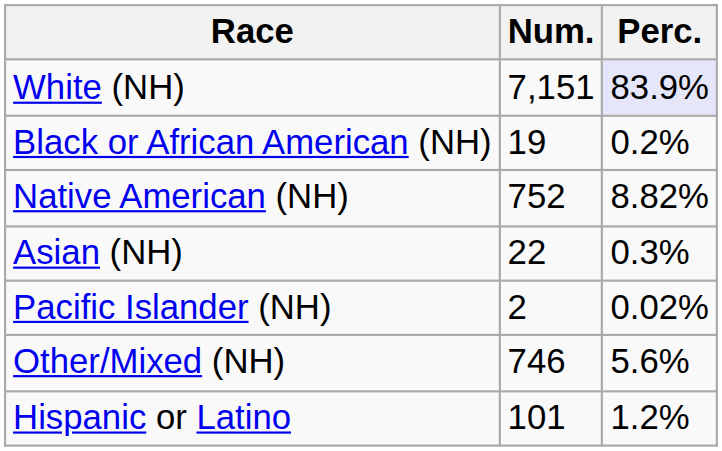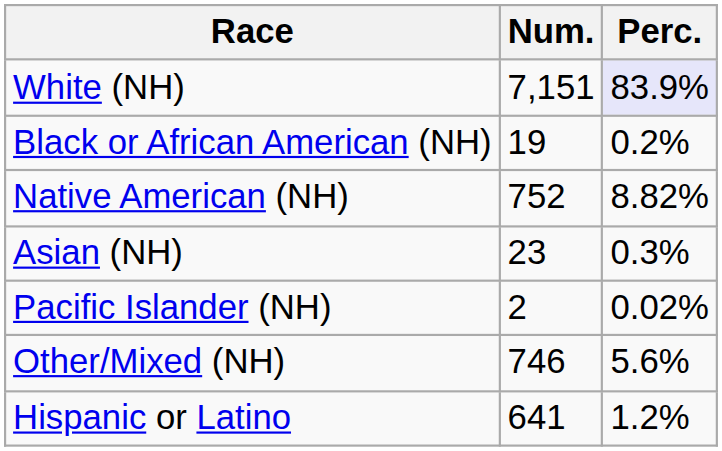 <table class="wikitable">
 <tr>
 <th>Race</th>
 <th>Num.</th>
 <th>Perc.</th>
 </tr>
 <tr>
 <td><a href='#'>White</a> (NH)</td>
 <td>7,151</td>
 <td style="background: lavender;">83.9%</td>
 </tr>
 <tr>
 <td><a href='#'>Black or African American</a> (NH)</td>
 <td>19</td>
 <td>0.2%</td>
 </tr>
 <tr>
 <td><a href='#'>Native American</a> (NH)</td>
 <td>752</td>
 <td>8.82%</td>
 </tr>
 <tr>
 <td><a href='#'>Asian</a> (NH)</td>
-<td>22</td>
+<td>23</td>
 <td>0.3%</td>
 </tr>
 <tr>
 <td><a href='#'>Pacific Islander</a> (NH)</td>
 <td>2</td>
 <td>0.02%</td>
 </tr>
 <tr>
 <td><a href='#'>Other/Mixed</a> (NH)</td>
 <td>746</td>
 <td>5.6%</td>
 </tr>
 <tr>
 <td><a href='#'>Hispanic</a> or <a href='#'>Latino</a></td>
-<td>101</td>
+<td>641</td>
 <td>1.2%</td>
 </tr>
 </table>
